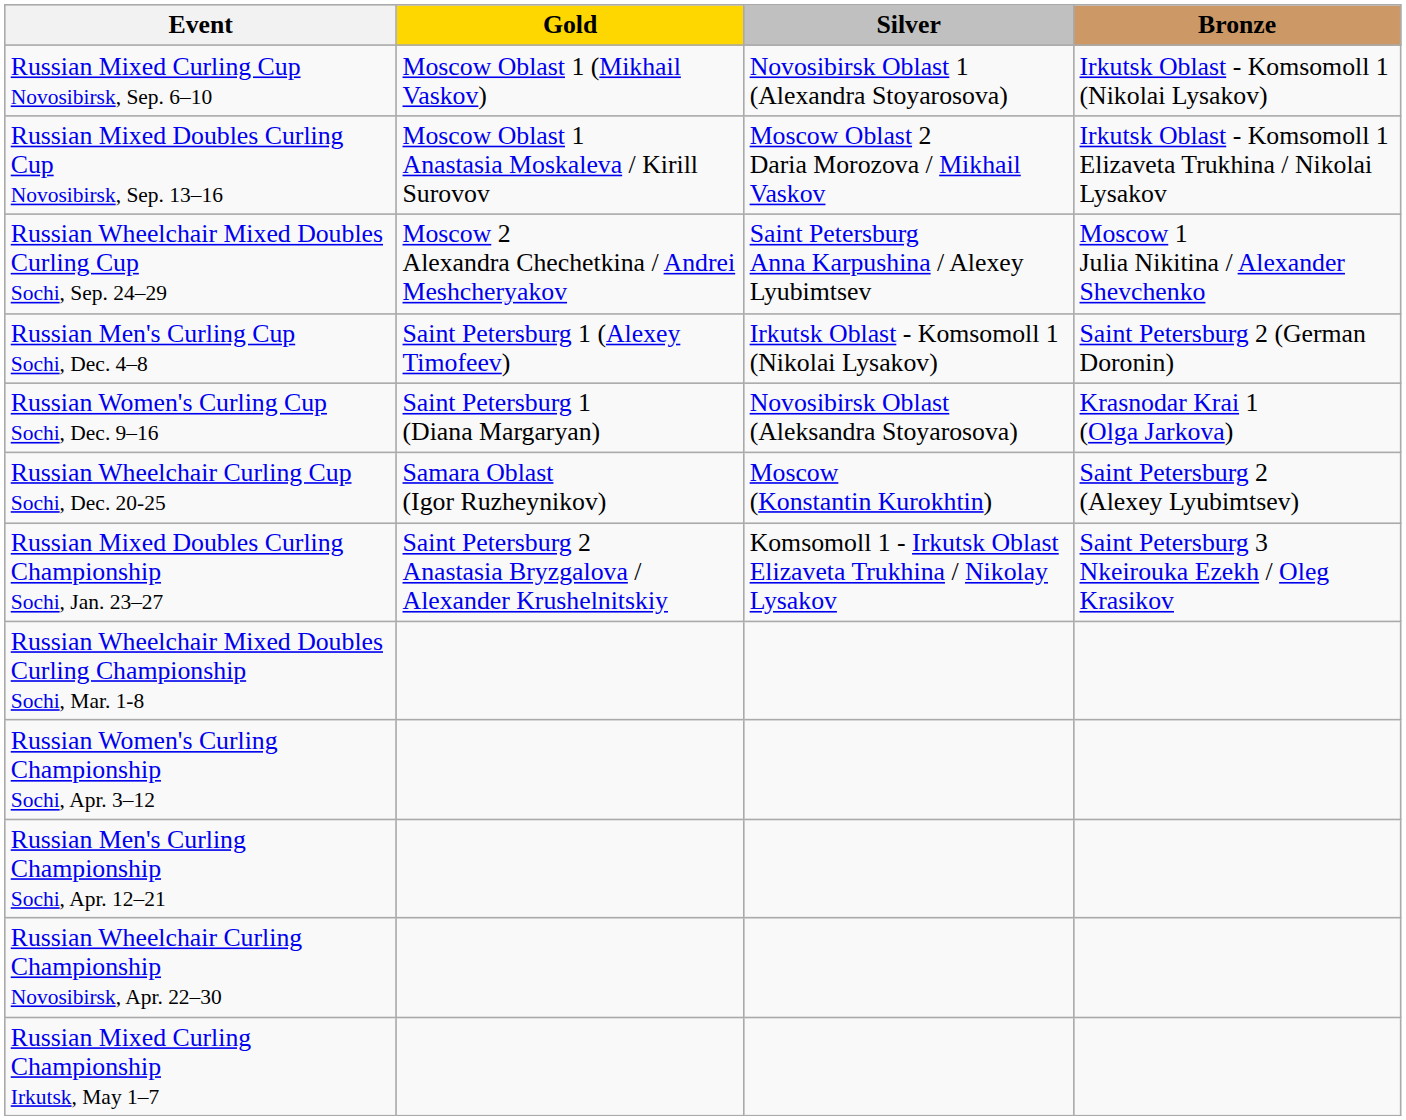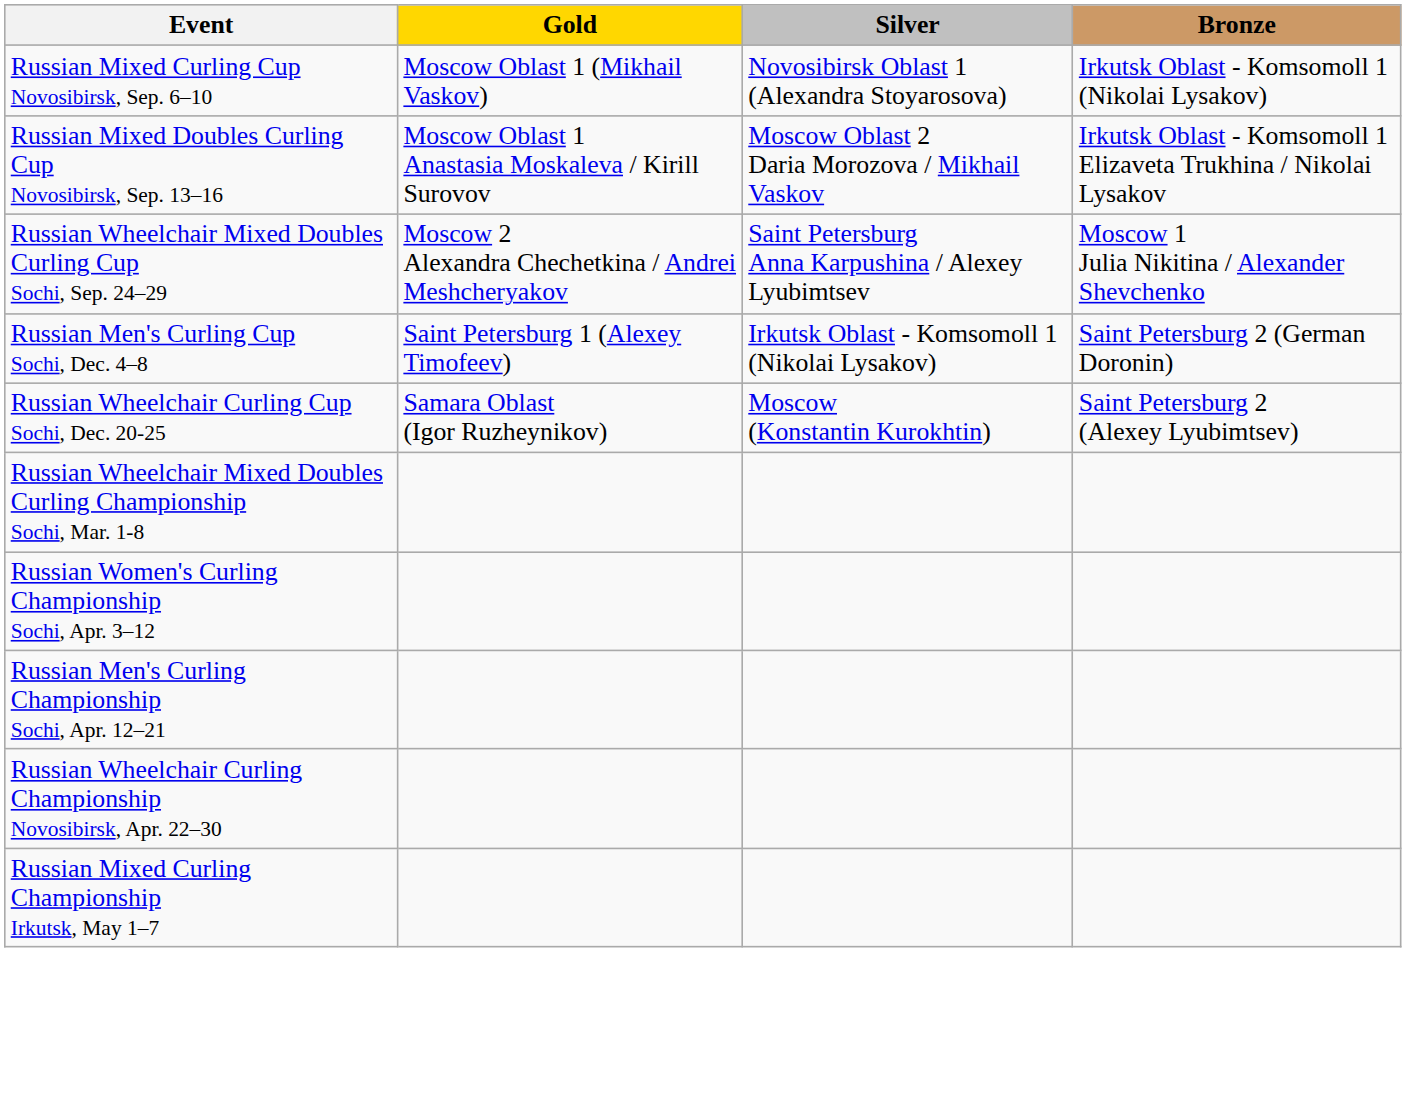 <table class="wikitable">
 <tr>
 <th>Event</th>
 <th style="background:gold">Gold</th>
 <th style="background:silver">Silver</th>
 <th style="background:#cc9966">Bronze</th>
 </tr>
 <tr>
 <td><a href='#'>Russian Mixed Curling Cup</a> <br> <small><a href='#'>Novosibirsk</a>, Sep. 6–10</small></td>
 <td><a href='#'>Moscow Oblast</a> 1 (<a href='#'>Mikhail Vaskov</a>)</td>
 <td><a href='#'>Novosibirsk Oblast</a> 1 (Alexandra Stoyarosova)</td>
 <td><a href='#'>Irkutsk Oblast</a> - Komsomoll 1 (Nikolai Lysakov)</td>
 </tr>
 <tr>
 <td><a href='#'>Russian Mixed Doubles Curling Cup</a> <br> <small><a href='#'>Novosibirsk</a>, Sep. 13–16</small></td>
 <td><a href='#'>Moscow Oblast</a> 1<br><a href='#'>Anastasia Moskaleva</a> / Kirill Surovov</td>
 <td><a href='#'>Moscow Oblast</a> 2<br>Daria Morozova / <a href='#'>Mikhail Vaskov</a></td>
 <td><a href='#'>Irkutsk Oblast</a> - Komsomoll 1<br>Elizaveta Trukhina / Nikolai Lysakov</td>
 </tr>
 <tr>
 <td><a href='#'>Russian Wheelchair Mixed Doubles Curling Cup</a> <br> <small><a href='#'>Sochi</a>, Sep. 24–29</small></td>
 <td><a href='#'>Moscow</a> 2<br>Alexandra Chechetkina / <a href='#'>Andrei Meshcheryakov</a></td>
 <td><a href='#'>Saint Petersburg</a><br><a href='#'>Anna Karpushina</a> / Alexey Lyubimtsev</td>
 <td><a href='#'>Moscow</a> 1<br>Julia Nikitina / <a href='#'>Alexander Shevchenko</a></td>
 </tr>
 <tr>
 <td><a href='#'>Russian Men's Curling Cup</a> <br> <small><a href='#'>Sochi</a>, Dec. 4–8</small></td>
 <td><a href='#'>Saint Petersburg</a> 1 (<a href='#'>Alexey Timofeev</a>)</td>
 <td><a href='#'>Irkutsk Oblast</a> - Komsomoll 1 (Nikolai Lysakov)</td>
 <td><a href='#'>Saint Petersburg</a> 2 (German Doronin)</td>
 </tr>
 <tr>
-<td><a href='#'>Russian Women's Curling Cup</a> <br> <small><a href='#'>Sochi</a>, Dec. 9–16</small></td>
-<td><a href='#'>Saint Petersburg</a> 1<br>(Diana Margaryan)</td>
-<td><a href='#'>Novosibirsk Oblast</a><br>(Aleksandra Stoyarosova)</td>
-<td><a href='#'>Krasnodar Krai</a> 1<br>(<a href='#'>Olga Jarkova</a>)</td>
-</tr>
-<tr>
 <td><a href='#'>Russian Wheelchair Curling Cup</a> <br> <small><a href='#'>Sochi</a>, Dec. 20-25</small></td>
 <td><a href='#'>Samara Oblast</a><br>(Igor Ruzheynikov)</td>
 <td><a href='#'>Moscow</a><br>(<a href='#'>Konstantin Kurokhtin</a>)</td>
 <td><a href='#'>Saint Petersburg</a> 2<br>(Alexey Lyubimtsev)</td>
-</tr>
-<tr>
-<td><a href='#'>Russian Mixed Doubles Curling Championship</a> <br> <small><a href='#'>Sochi</a>, Jan. 23–27</small></td>
-<td><a href='#'>Saint Petersburg</a> 2<br><a href='#'>Anastasia Bryzgalova</a> / <a href='#'>Alexander Krushelnitskiy</a></td>
-<td>Komsomoll 1 - <a href='#'>Irkutsk Oblast</a><br><a href='#'>Elizaveta Trukhina</a> / <a href='#'>Nikolay Lysakov</a></td>
-<td><a href='#'>Saint Petersburg</a> 3<br><a href='#'>Nkeirouka Ezekh</a> / <a href='#'>Oleg Krasikov</a></td>
 </tr>
 <tr>
 <td><a href='#'>Russian Wheelchair Mixed Doubles Curling Championship</a> <br> <small><a href='#'>Sochi</a>, Mar. 1-8</small></td>
 <td></td>
 <td></td>
 <td></td>
 </tr>
 <tr>
 <td><a href='#'>Russian Women's Curling Championship</a> <br> <small><a href='#'>Sochi</a>, Apr. 3–12</small></td>
 <td></td>
 <td></td>
 <td></td>
 </tr>
 <tr>
 <td><a href='#'>Russian Men's Curling Championship</a> <br> <small><a href='#'>Sochi</a>, Apr. 12–21</small></td>
 <td></td>
 <td></td>
 <td></td>
 </tr>
 <tr>
 <td><a href='#'>Russian Wheelchair Curling Championship</a> <br><small><a href='#'>Novosibirsk</a>, Apr. 22–30</small></td>
 <td></td>
 <td></td>
 <td></td>
 </tr>
 <tr>
 <td><a href='#'>Russian Mixed Curling Championship</a> <br> <small><a href='#'>Irkutsk</a>, May 1–7</small></td>
 <td></td>
 <td></td>
 <td></td>
 </tr>
 </table>
